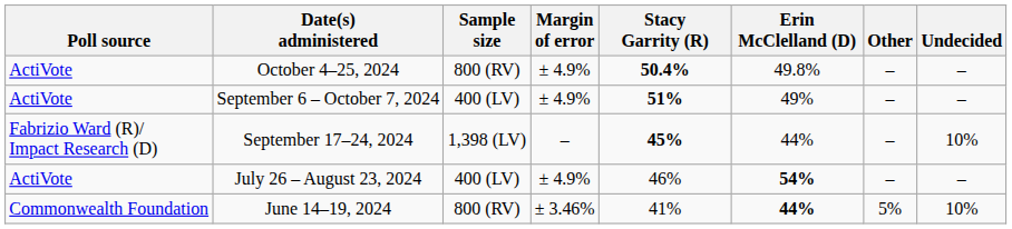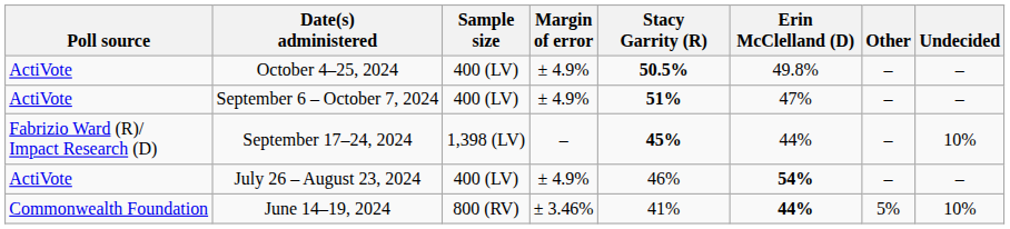 <table class="wikitable" style="font-size:90%;text-align:center;">
 <tr valign=bottom>
 <th>Poll source</th>
 <th>Date(s)<br>administered</th>
 <th>Sample<br>size</th>
 <th>Margin<br>of error</th>
 <th style="width:100px;">Stacy<br>Garrity (R)</th>
 <th style="width:100px;">Erin<br>McClelland (D)</th>
 <th>Other</th>
 <th>Undecided</th>
 </tr>
 <tr>
 <td style="text-align:left;"><a href='#'>ActiVote</a></td>
 <td data-sort-value="2024-05-07">October 4–25, 2024</td>
-<td>800 (RV)</td>
+<td>400 (LV)</td>
 <td>± 4.9%</td>
-<td><strong>50.4%</strong></td>
+<td><strong>50.5%</strong></td>
 <td>49.8%</td>
 <td>–</td>
 <td>–</td>
 </tr>
 <tr>
 <td style="text-align:left;"><a href='#'>ActiVote</a></td>
 <td data-sort-value="2024-05-07">September 6 – October 7, 2024</td>
 <td>400 (LV)</td>
 <td>± 4.9%</td>
 <td><strong>51%</strong></td>
-<td>49%</td>
+<td>47%</td>
 <td>–</td>
 <td>–</td>
 </tr>
 <tr>
 <td style="text-align:left;"><a href='#'>Fabrizio Ward</a> (R)/<a href='#'><br>Impact Research</a> (D)</td>
 <td data-sort-value="2024-05-07">September 17–24, 2024</td>
 <td>1,398 (LV)</td>
 <td>–</td>
 <td><strong>45%</strong></td>
 <td>44%</td>
 <td>–</td>
 <td>10%</td>
 </tr>
 <tr>
 <td style="text-align:left;"><a href='#'>ActiVote</a></td>
 <td data-sort-value="2024-07-30">July 26 – August 23, 2024</td>
 <td>400 (LV)</td>
 <td>± 4.9%</td>
 <td>46%</td>
 <td><strong>54%</strong></td>
 <td>–</td>
 <td>–</td>
 </tr>
 <tr>
 <td style="text-align:left;"><a href='#'>Commonwealth Foundation</a></td>
 <td data-sort-value="2024-05-07">June 14–19, 2024</td>
 <td>800 (RV)</td>
 <td>± 3.46%</td>
 <td>41%</td>
 <td><strong>44%</strong></td>
 <td>5%</td>
 <td>10%</td>
 </tr>
 </table>
